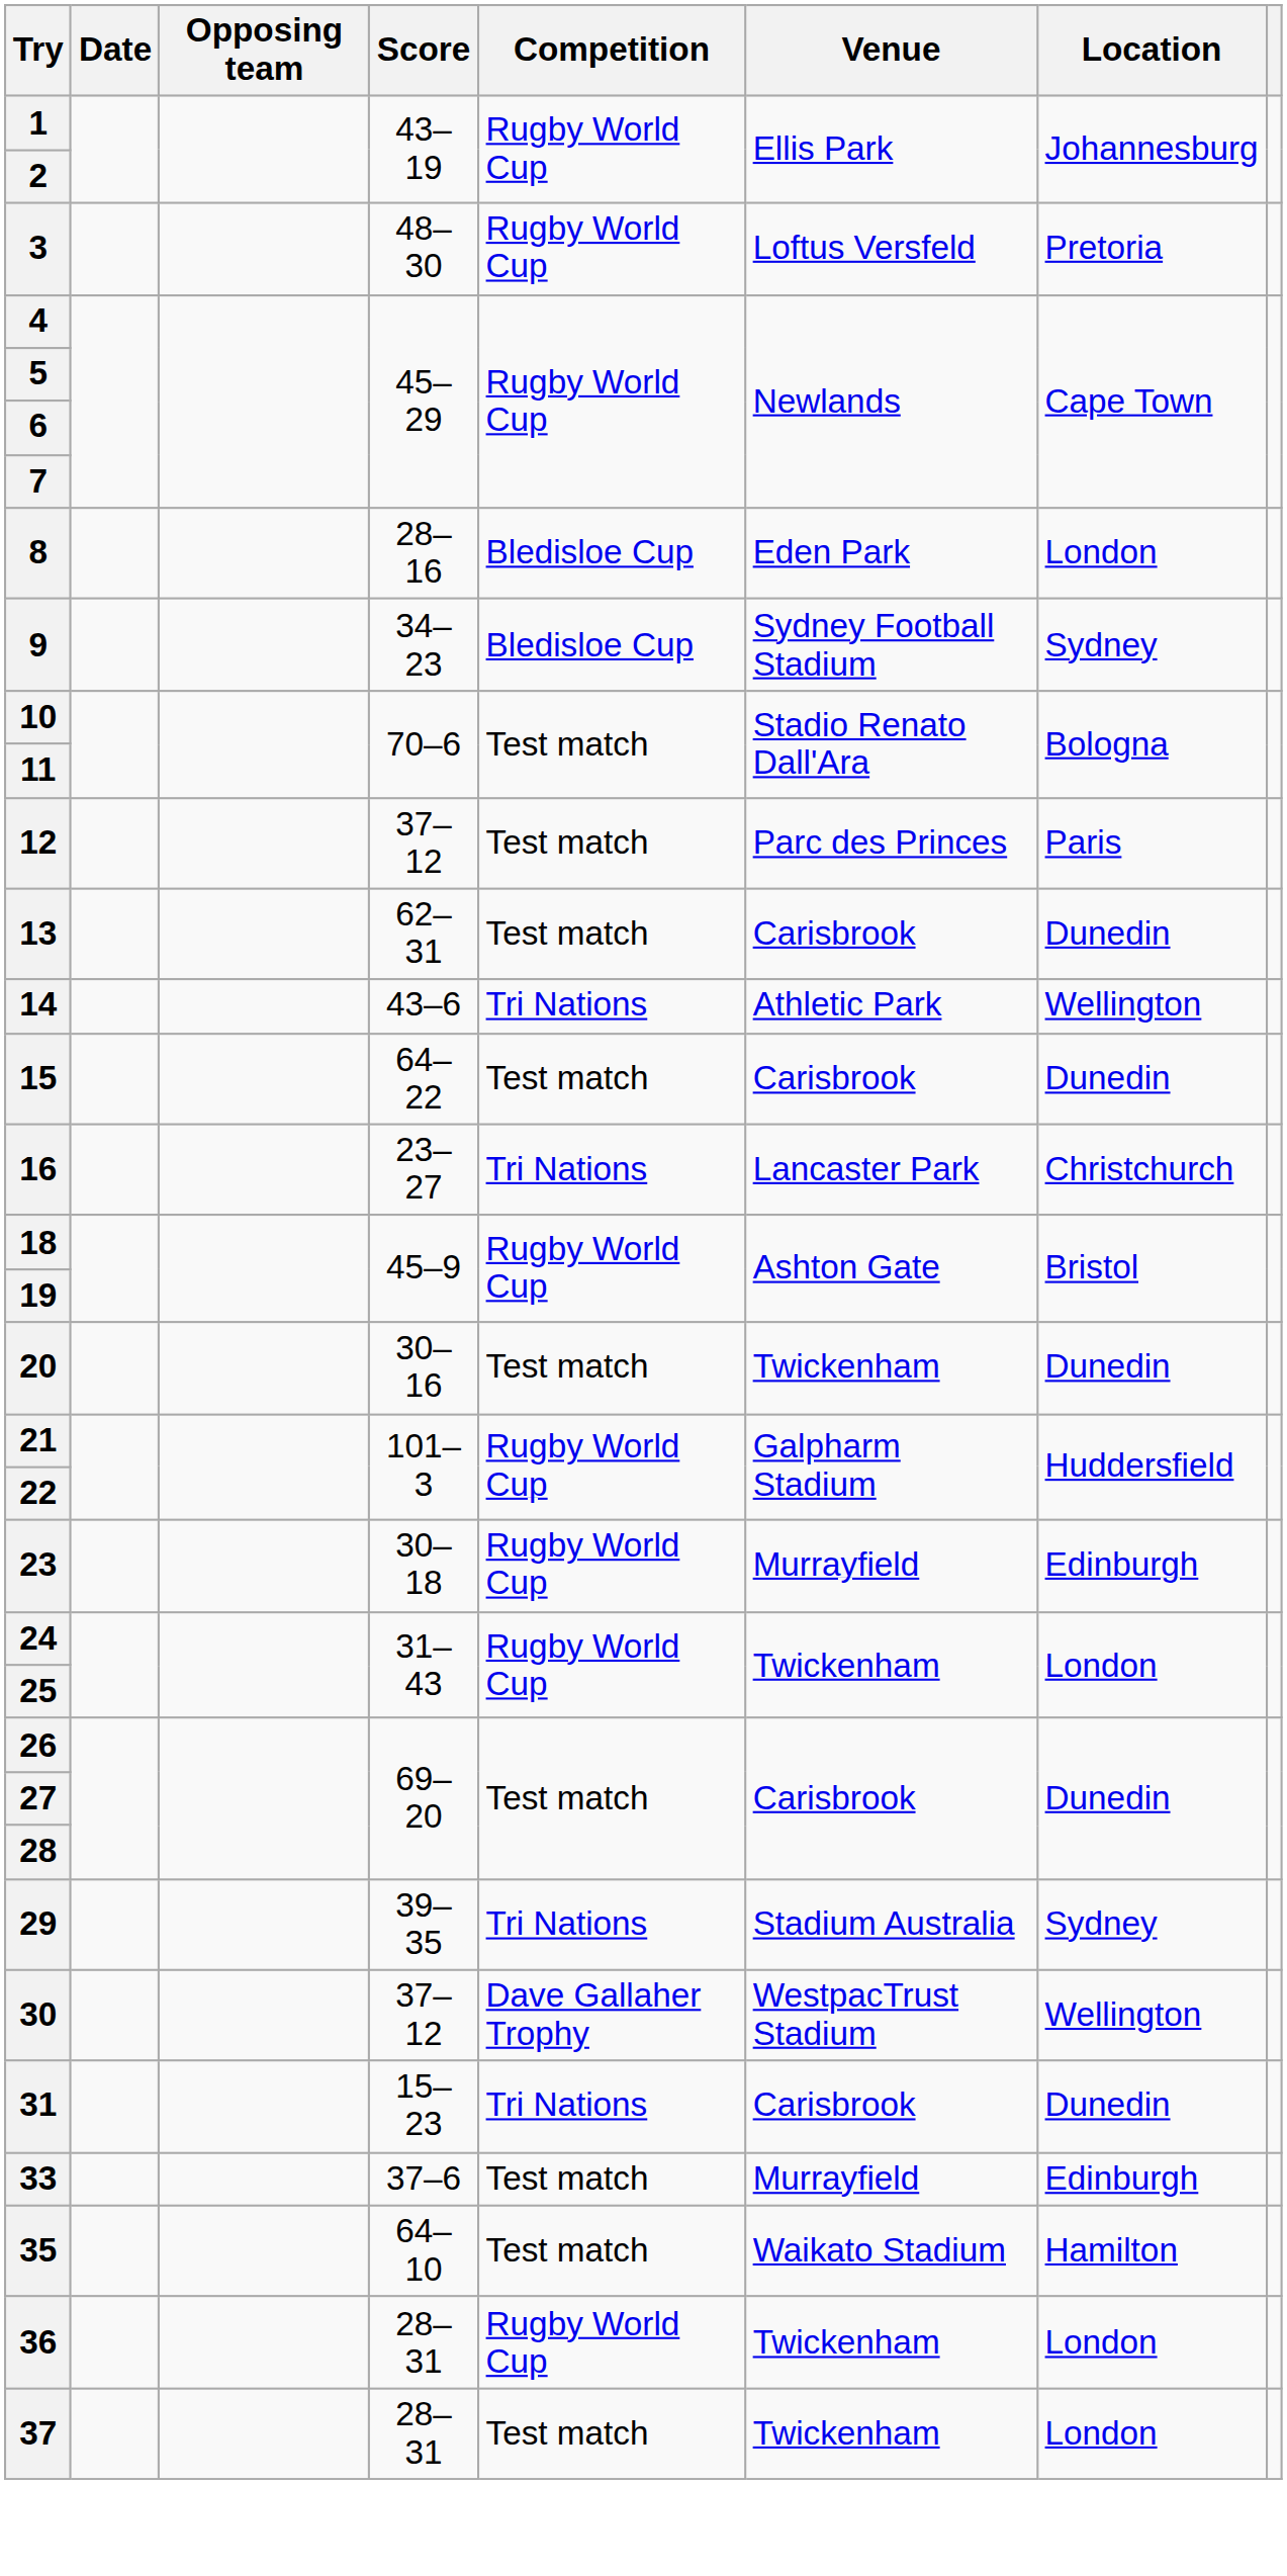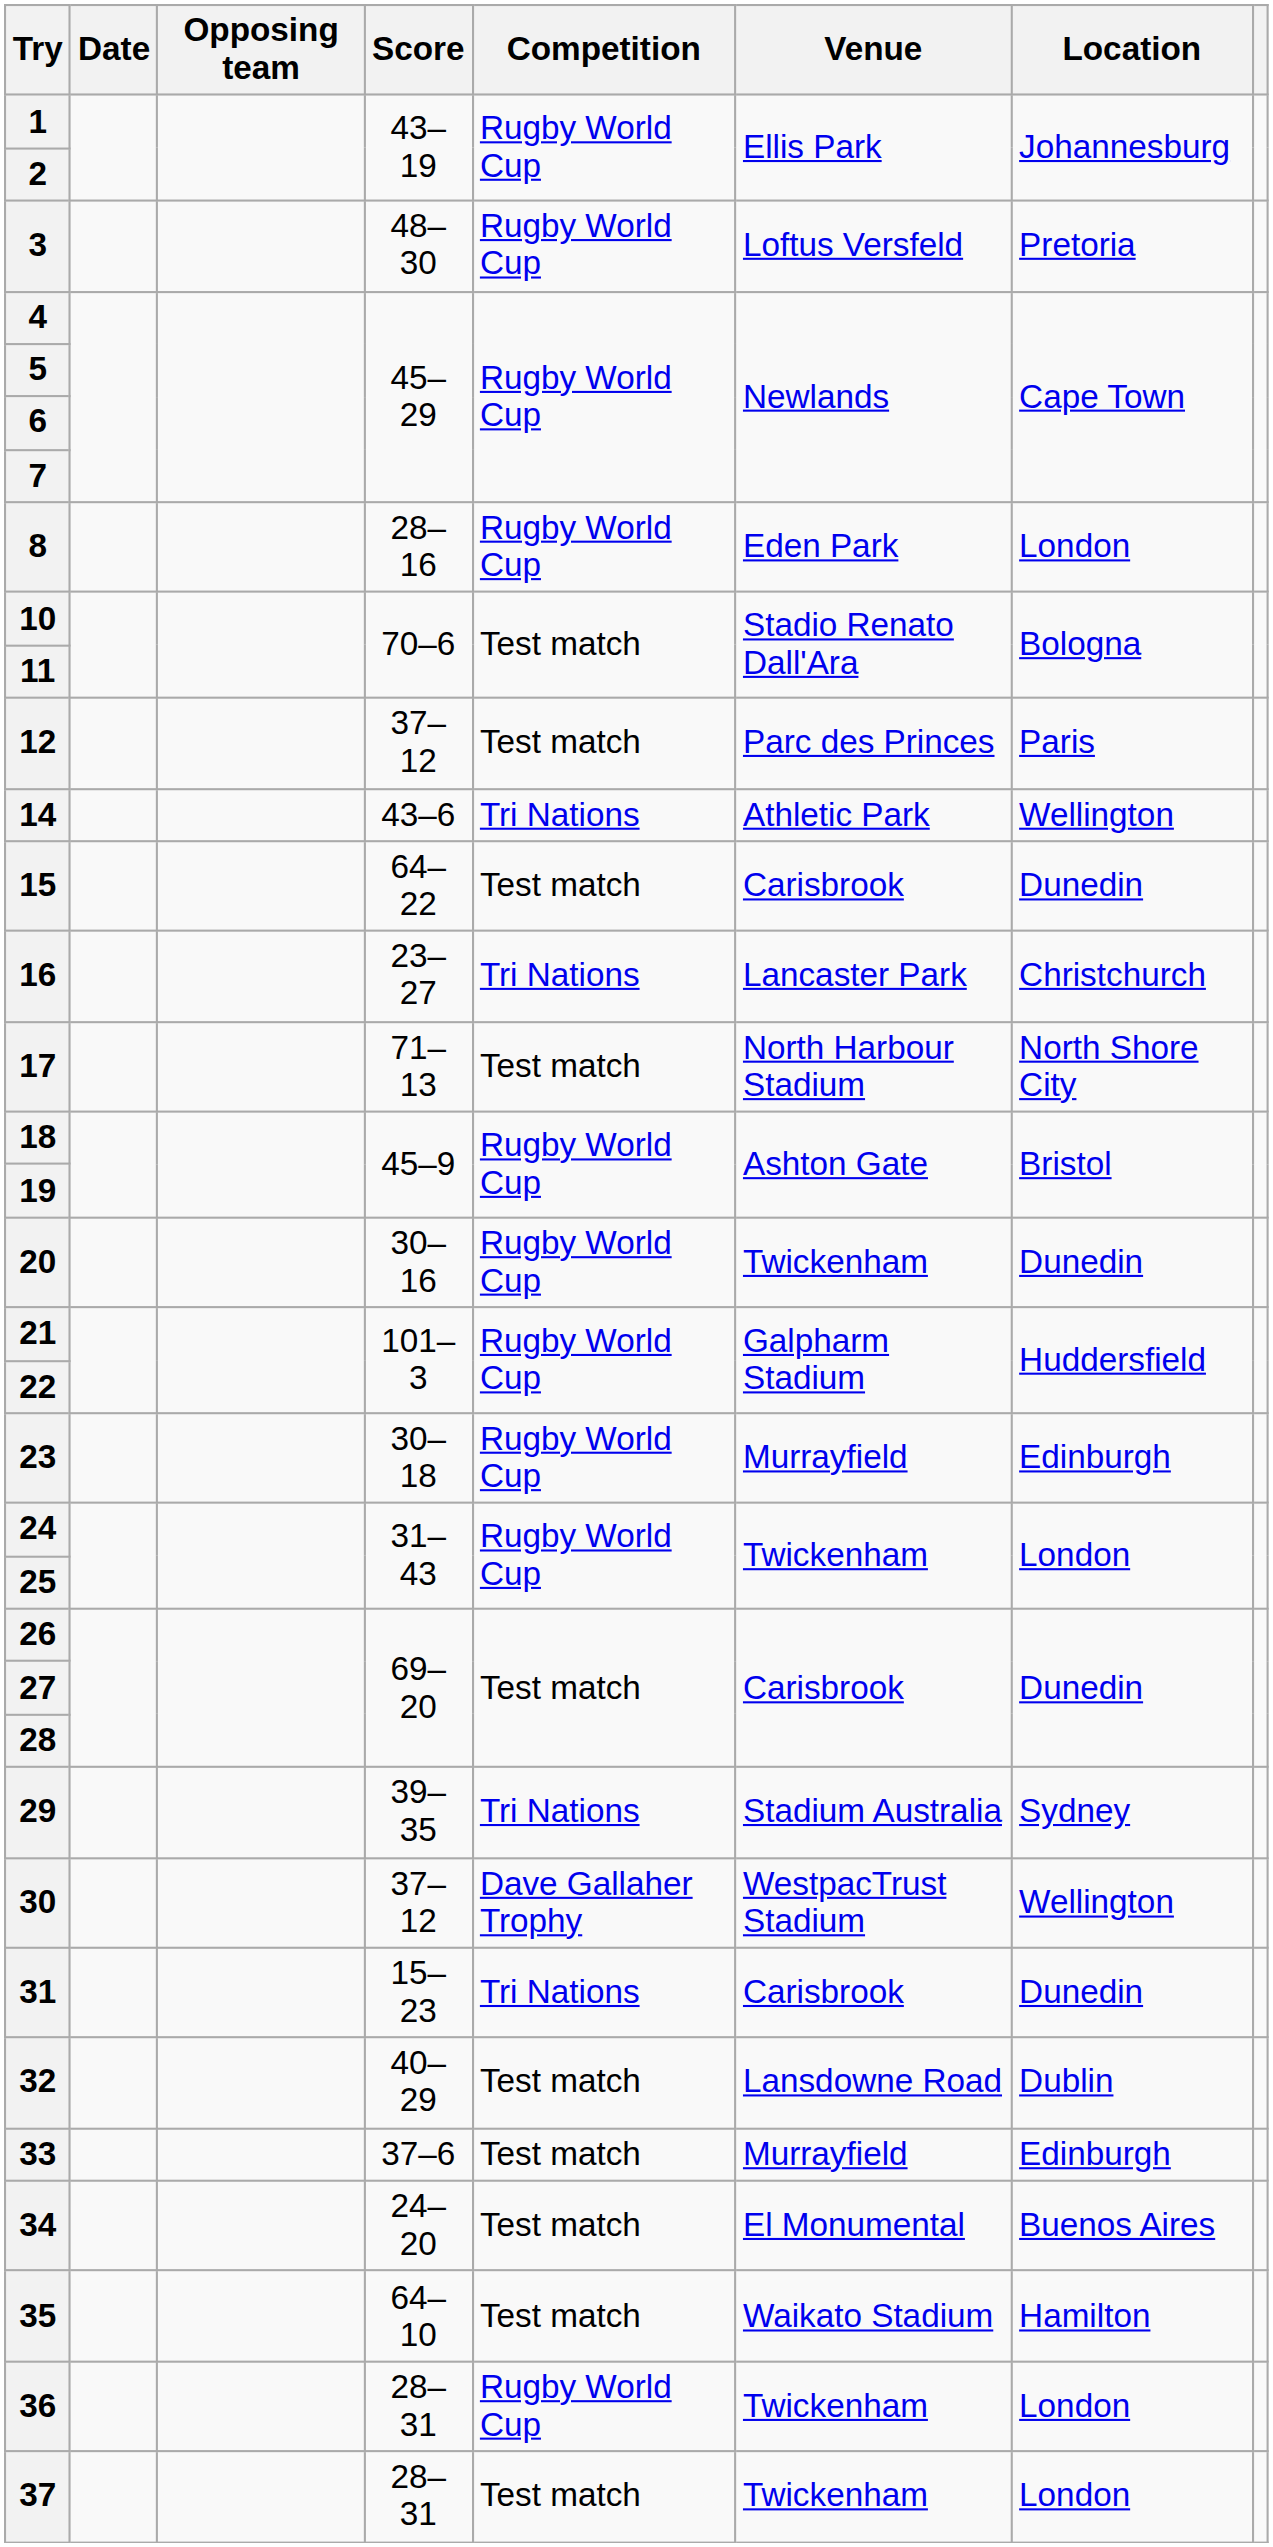 <table class="wikitable sortable plainrowheaders">
 <tr>
 <th scope="col">Try</th>
 <th scope="col">Date</th>
 <th scope="col">Opposing team</th>
 <th scope="col">Score</th>
 <th scope="col">Competition</th>
 <th scope="col">Venue</th>
 <th scope="col">Location</th>
 <th scope="col" class="unsortable"></th>
 </tr>
 <tr>
 <th scope="row">1</th>
 <td rowspan = "2"></td>
 <td rowspan = "2"></td>
 <td rowspan = "2" align="center">43–19</td>
 <td rowspan = "2"><a href='#'>Rugby World Cup</a></td>
 <td rowspan = "2"><a href='#'>Ellis Park</a></td>
 <td rowspan = "2"><a href='#'>Johannesburg</a></td>
 <td rowspan = "2"></td>
 </tr>
 <tr>
 <th scope="row">2</th>
 </tr>
 <tr>
 <th scope="row">3</th>
 <td></td>
 <td></td>
 <td align="center">48–30</td>
 <td><a href='#'>Rugby World Cup</a></td>
 <td><a href='#'>Loftus Versfeld</a></td>
 <td><a href='#'>Pretoria</a></td>
 <td></td>
 </tr>
 <tr>
 <th scope="row">4</th>
 <td rowspan="4"></td>
 <td rowspan="4"></td>
 <td rowspan="4" align="center">45–29</td>
 <td rowspan="4"><a href='#'>Rugby World Cup</a></td>
 <td rowspan="4"><a href='#'>Newlands</a></td>
 <td rowspan="4"><a href='#'>Cape Town</a></td>
 <td rowspan="4"></td>
 </tr>
 <tr>
 <th scope="row">5</th>
 </tr>
 <tr>
 <th scope="row">6</th>
 </tr>
 <tr>
 <th scope="row">7</th>
 </tr>
 <tr>
 <th scope="row">8</th>
 <td></td>
 <td></td>
 <td align="center">28–16</td>
-<td><a href='#'>Bledisloe Cup</a></td>
+<td><a href='#'>Rugby World Cup</a></td>
 <td><a href='#'>Eden Park</a></td>
 <td rowspan="1"><a href='#'>London</a></td>
-<td></td>
-</tr>
-<tr>
-<th scope="row">9</th>
-<td></td>
-<td></td>
-<td align="center">34–23</td>
-<td><a href='#'>Bledisloe Cup</a></td>
-<td><a href='#'>Sydney Football Stadium</a></td>
-<td><a href='#'>Sydney</a></td>
 <td></td>
 </tr>
 <tr>
 <th scope="row">10</th>
 <td rowspan="2"></td>
 <td rowspan="2"></td>
 <td rowspan="2" align="center">70–6</td>
 <td rowspan="2">Test match</td>
 <td rowspan="2"><a href='#'>Stadio Renato Dall'Ara</a></td>
 <td rowspan="2"><a href='#'>Bologna</a></td>
 <td rowspan="2"></td>
 </tr>
 <tr>
 <th scope="row">11</th>
 </tr>
 <tr>
 <th scope="row">12</th>
 <td></td>
 <td></td>
 <td align="center">37–12</td>
 <td>Test match</td>
 <td><a href='#'>Parc des Princes</a></td>
 <td><a href='#'>Paris</a></td>
-<td></td>
-</tr>
-<tr>
-<th scope="row">13</th>
-<td></td>
-<td></td>
-<td align="center">62–31</td>
-<td>Test match</td>
-<td><a href='#'>Carisbrook</a></td>
-<td><a href='#'>Dunedin</a></td>
 <td></td>
 </tr>
 <tr>
 <th scope="row">14</th>
 <td></td>
 <td></td>
 <td align="center">43–6</td>
 <td><a href='#'>Tri Nations</a></td>
 <td><a href='#'>Athletic Park</a></td>
 <td><a href='#'>Wellington</a></td>
 <td></td>
 </tr>
 <tr>
 <th scope="row">15</th>
 <td></td>
 <td></td>
 <td align="center">64–22</td>
 <td>Test match</td>
 <td><a href='#'>Carisbrook</a></td>
 <td><a href='#'>Dunedin</a></td>
 <td></td>
 </tr>
 <tr>
 <th scope="row">16</th>
 <td></td>
 <td></td>
 <td align="center">23–27</td>
 <td><a href='#'>Tri Nations</a></td>
 <td><a href='#'>Lancaster Park</a></td>
 <td><a href='#'>Christchurch</a></td>
 <td></td>
 </tr>
 <tr>
+<th scope="row">17</th>
+<td></td>
+<td></td>
+<td align="center">71–13</td>
+<td>Test match</td>
+<td><a href='#'>North Harbour Stadium</a></td>
+<td><a href='#'>North Shore City</a></td>
+<td></td>
+</tr>
+<tr>
 <th scope="row">18</th>
 <td rowspan="2"></td>
 <td rowspan="2"></td>
 <td rowspan="2" align="center">45–9</td>
 <td rowspan="2"><a href='#'>Rugby World Cup</a></td>
 <td rowspan="2"><a href='#'>Ashton Gate</a></td>
 <td rowspan="2"><a href='#'>Bristol</a></td>
 <td rowspan="2"></td>
 </tr>
 <tr>
 <th scope="row">19</th>
 </tr>
 <tr>
 <th scope="row">20</th>
 <td></td>
 <td></td>
 <td align="center">30–16</td>
-<td>Test match</td>
+<td><a href='#'>Rugby World Cup</a></td>
 <td><a href='#'>Twickenham</a></td>
 <td><a href='#'>Dunedin</a></td>
 <td></td>
 </tr>
 <tr>
 <th scope="row">21</th>
 <td rowspan="2"></td>
 <td rowspan="2"></td>
 <td rowspan="2" align="center">101–3</td>
 <td rowspan="2"><a href='#'>Rugby World Cup</a></td>
 <td rowspan="2"><a href='#'>Galpharm Stadium</a></td>
 <td rowspan="2"><a href='#'>Huddersfield</a></td>
 <td rowspan="2"></td>
 </tr>
 <tr>
 <th scope="row">22</th>
 </tr>
 <tr>
 <th scope="row">23</th>
 <td></td>
 <td></td>
 <td align="center">30–18</td>
 <td><a href='#'>Rugby World Cup</a></td>
 <td><a href='#'>Murrayfield</a></td>
 <td><a href='#'>Edinburgh</a></td>
 <td></td>
 </tr>
 <tr>
 <th scope="row">24</th>
 <td rowspan="2"></td>
 <td rowspan="2"></td>
 <td rowspan="2" align="center">31–43</td>
 <td rowspan="2"><a href='#'>Rugby World Cup</a></td>
 <td rowspan="2"><a href='#'>Twickenham</a></td>
 <td rowspan="2"><a href='#'>London</a></td>
 <td rowspan="2"></td>
 </tr>
 <tr>
 <th scope="row">25</th>
 </tr>
 <tr>
 <th scope="row">26</th>
 <td rowspan="3"></td>
 <td rowspan="3"></td>
 <td rowspan="3" align="center">69–20</td>
 <td rowspan="3">Test match</td>
 <td rowspan="3"><a href='#'>Carisbrook</a></td>
 <td rowspan="3"><a href='#'>Dunedin</a></td>
 <td rowspan="3"></td>
 </tr>
 <tr>
 <th scope="row">27</th>
 </tr>
 <tr>
 <th scope="row">28</th>
 </tr>
 <tr>
 <th scope="row">29</th>
 <td></td>
 <td></td>
 <td align="center">39–35</td>
 <td><a href='#'>Tri Nations</a></td>
 <td><a href='#'>Stadium Australia</a></td>
 <td><a href='#'>Sydney</a></td>
 <td></td>
 </tr>
 <tr>
 <th scope="row">30</th>
 <td></td>
 <td></td>
 <td align="center">37–12</td>
 <td><a href='#'>Dave Gallaher Trophy</a></td>
 <td><a href='#'>WestpacTrust Stadium</a></td>
 <td><a href='#'>Wellington</a></td>
 <td></td>
 </tr>
 <tr>
 <th scope="row">31</th>
 <td></td>
 <td></td>
 <td align="center">15–23</td>
 <td><a href='#'>Tri Nations</a></td>
 <td><a href='#'>Carisbrook</a></td>
 <td><a href='#'>Dunedin</a></td>
 <td></td>
 </tr>
 <tr>
+<th scope="row">32</th>
+<td></td>
+<td></td>
+<td align="center">40–29</td>
+<td>Test match</td>
+<td><a href='#'>Lansdowne Road</a></td>
+<td><a href='#'>Dublin</a></td>
+<td></td>
+</tr>
+<tr>
 <th scope="row">33</th>
 <td></td>
 <td></td>
 <td align="center">37–6</td>
 <td>Test match</td>
 <td><a href='#'>Murrayfield</a></td>
 <td><a href='#'>Edinburgh</a></td>
+<td></td>
+</tr>
+<tr>
+<th scope="row">34</th>
+<td></td>
+<td></td>
+<td align="center">24–20</td>
+<td>Test match</td>
+<td><a href='#'>El Monumental</a></td>
+<td><a href='#'>Buenos Aires</a></td>
 <td></td>
 </tr>
 <tr>
 <th scope="row">35</th>
 <td></td>
 <td></td>
 <td align="center">64–10</td>
 <td>Test match</td>
 <td><a href='#'>Waikato Stadium</a></td>
 <td><a href='#'>Hamilton</a></td>
 <td></td>
 </tr>
 <tr>
 <th scope="row">36</th>
 <td rowspan="1"></td>
 <td rowspan="1"></td>
 <td rowspan="1"  align="center">28–31</td>
 <td><a href='#'>Rugby World Cup</a></td>
 <td rowspan="1"><a href='#'>Twickenham</a></td>
 <td rowspan="1"><a href='#'>London</a></td>
 <td rowspan="1"></td>
 </tr>
 <tr>
 <th scope="row">37</th>
 <td rowspan="1"></td>
 <td rowspan="1"></td>
 <td rowspan="1"  align="center">28–31</td>
 <td rowspan="1">Test match</td>
 <td rowspan="1"><a href='#'>Twickenham</a></td>
 <td rowspan="1"><a href='#'>London</a></td>
 <td rowspan="1"></td>
 </tr>
 </table>
